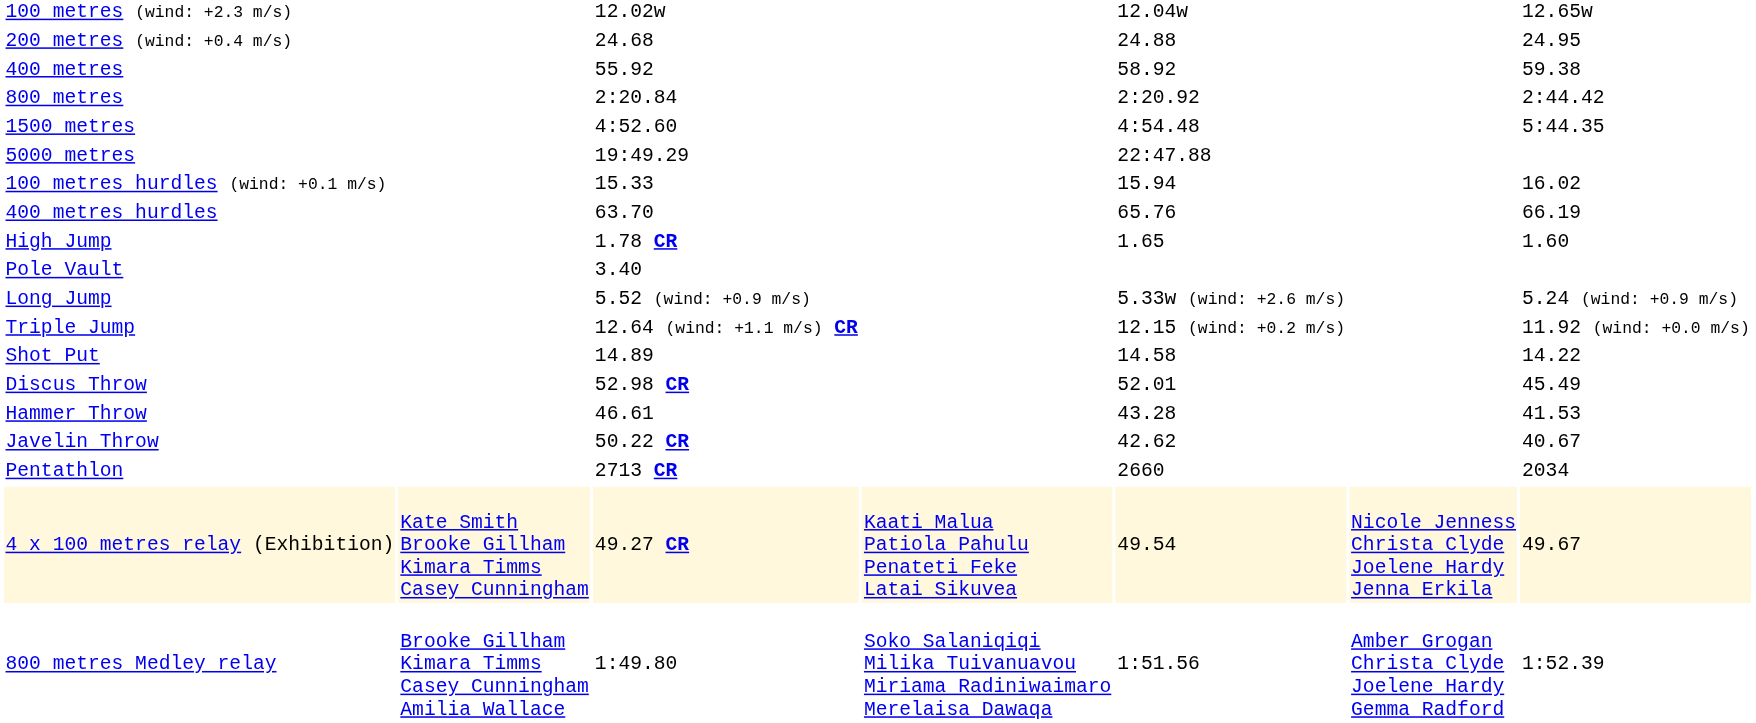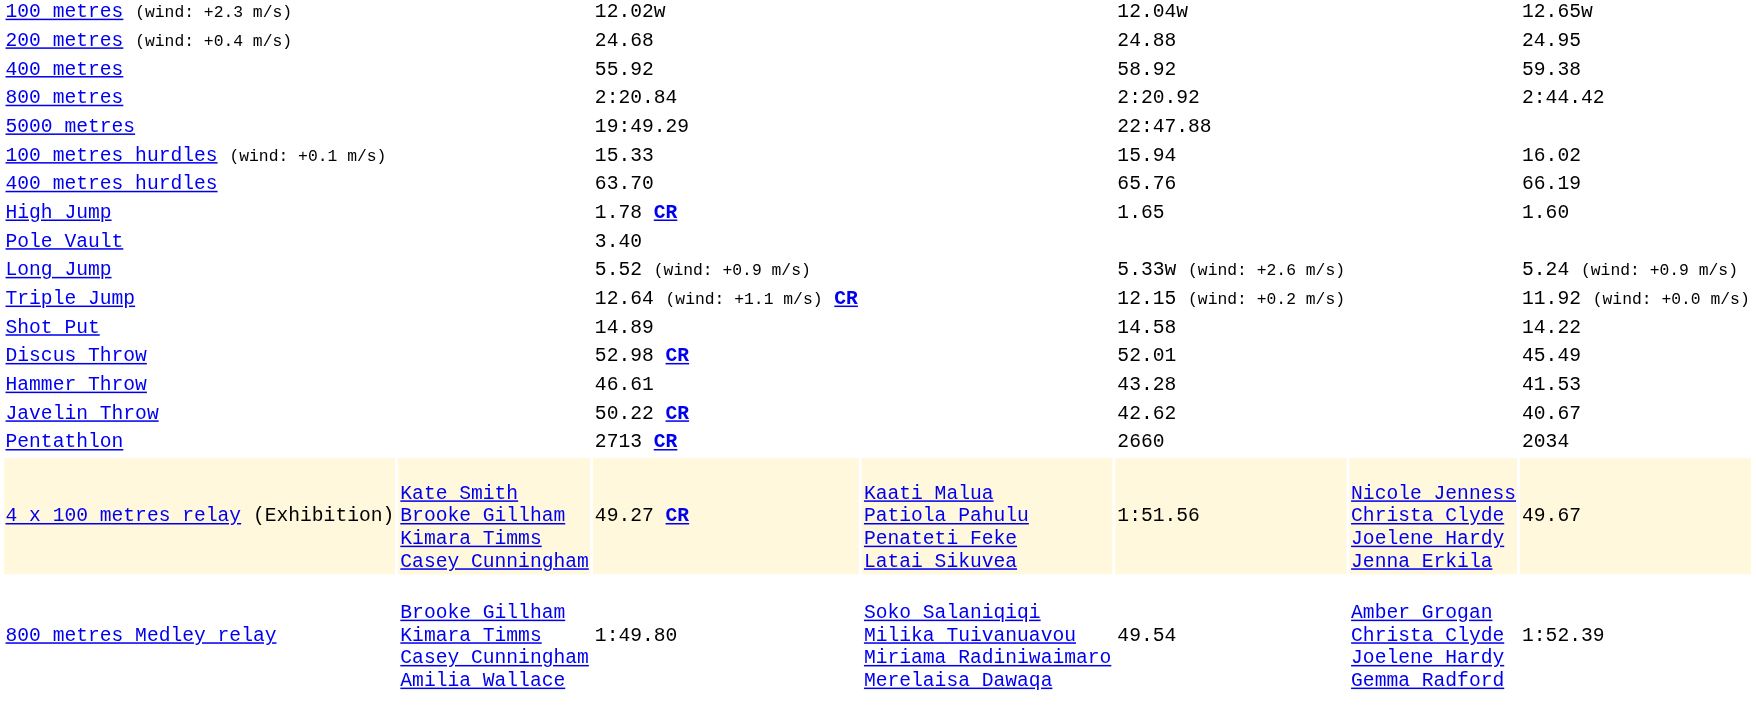 <table>
 <tr>
 <td><a href='#'>100 metres</a> <small>(wind: +2.3 m/s)</small></td>
 <td></td>
 <td>12.02w</td>
 <td></td>
 <td>12.04w</td>
 <td></td>
 <td>12.65w</td>
 </tr>
 <tr>
 <td><a href='#'>200 metres</a> <small>(wind: +0.4 m/s)</small></td>
 <td></td>
 <td>24.68</td>
 <td></td>
 <td>24.88</td>
 <td></td>
 <td>24.95</td>
 </tr>
 <tr>
 <td><a href='#'>400 metres</a></td>
 <td></td>
 <td>55.92</td>
 <td></td>
 <td>58.92</td>
 <td></td>
 <td>59.38</td>
 </tr>
 <tr>
 <td><a href='#'>800 metres</a></td>
 <td></td>
 <td>2:20.84</td>
 <td></td>
 <td>2:20.92</td>
 <td></td>
 <td>2:44.42</td>
-</tr>
-<tr>
-<td><a href='#'>1500 metres</a></td>
-<td></td>
-<td>4:52.60</td>
-<td></td>
-<td>4:54.48</td>
-<td></td>
-<td>5:44.35</td>
 </tr>
 <tr>
 <td><a href='#'>5000 metres</a></td>
 <td></td>
 <td>19:49.29</td>
 <td></td>
 <td>22:47.88</td>
 <td></td>
 <td></td>
 </tr>
 <tr>
 <td><a href='#'>100 metres hurdles</a> <small>(wind: +0.1 m/s)</small></td>
 <td></td>
 <td>15.33</td>
 <td></td>
 <td>15.94</td>
 <td></td>
 <td>16.02</td>
 </tr>
 <tr>
 <td><a href='#'>400 metres hurdles</a></td>
 <td></td>
 <td>63.70</td>
 <td></td>
 <td>65.76</td>
 <td></td>
 <td>66.19</td>
 </tr>
 <tr>
 <td><a href='#'>High Jump</a></td>
 <td></td>
 <td>1.78 <strong><a href='#'>CR</a></strong></td>
 <td></td>
 <td>1.65</td>
 <td></td>
 <td>1.60</td>
 </tr>
 <tr>
 <td><a href='#'>Pole Vault</a></td>
 <td></td>
 <td>3.40</td>
 <td></td>
 <td></td>
 <td></td>
 <td></td>
 </tr>
 <tr>
 <td><a href='#'>Long Jump</a></td>
 <td></td>
 <td>5.52 <small>(wind: +0.9 m/s)</small></td>
 <td></td>
 <td>5.33w <small>(wind: +2.6 m/s)</small></td>
 <td></td>
 <td>5.24 <small>(wind: +0.9 m/s)</small></td>
 </tr>
 <tr>
 <td><a href='#'>Triple Jump</a></td>
 <td></td>
 <td>12.64 <small>(wind: +1.1 m/s)</small> <strong><a href='#'>CR</a></strong></td>
 <td></td>
 <td>12.15 <small>(wind: +0.2 m/s)</small></td>
 <td></td>
 <td>11.92 <small>(wind: +0.0 m/s)</small></td>
 </tr>
 <tr>
 <td><a href='#'>Shot Put</a></td>
 <td></td>
 <td>14.89</td>
 <td></td>
 <td>14.58</td>
 <td></td>
 <td>14.22</td>
 </tr>
 <tr>
 <td><a href='#'>Discus Throw</a></td>
 <td></td>
 <td>52.98 <strong><a href='#'>CR</a></strong></td>
 <td></td>
 <td>52.01</td>
 <td></td>
 <td>45.49</td>
 </tr>
 <tr>
 <td><a href='#'>Hammer Throw</a></td>
 <td></td>
 <td>46.61</td>
 <td></td>
 <td>43.28</td>
 <td></td>
 <td>41.53</td>
 </tr>
 <tr>
 <td><a href='#'>Javelin Throw</a></td>
 <td></td>
 <td>50.22 <strong><a href='#'>CR</a></strong></td>
 <td></td>
 <td>42.62</td>
 <td></td>
 <td>40.67</td>
 </tr>
 <tr>
 <td><a href='#'>Pentathlon</a></td>
 <td></td>
 <td>2713 <strong><a href='#'>CR</a></strong></td>
 <td></td>
 <td>2660</td>
 <td></td>
 <td>2034</td>
 </tr>
 <tr style="background-color:CornSilk">
 <td><a href='#'>4 x 100 metres relay</a> (Exhibition)</td>
 <td> <br> <a href='#'>Kate Smith</a> <br> <a href='#'>Brooke Gillham</a> <br> <a href='#'>Kimara Timms</a> <br> <a href='#'>Casey Cunningham</a></td>
 <td>49.27 <strong><a href='#'>CR</a></strong></td>
 <td> <br> <a href='#'>Kaati Malua</a> <br> <a href='#'>Patiola Pahulu</a> <br> <a href='#'>Penateti Feke</a> <br> <a href='#'>Latai Sikuvea</a></td>
-<td>49.54</td>
+<td>1:51.56</td>
 <td> <br> <a href='#'>Nicole Jenness</a> <br> <a href='#'>Christa Clyde</a> <br> <a href='#'>Joelene Hardy</a> <br> <a href='#'>Jenna Erkila</a></td>
 <td>49.67</td>
 </tr>
 <tr>
 <td><a href='#'>800 metres Medley relay</a></td>
 <td> <br> <a href='#'>Brooke Gillham</a> <br> <a href='#'>Kimara Timms</a> <br> <a href='#'>Casey Cunningham</a> <br> <a href='#'>Amilia Wallace</a></td>
 <td>1:49.80</td>
 <td> <br> <a href='#'>Soko Salaniqiqi</a> <br> <a href='#'>Milika Tuivanuavou</a> <br> <a href='#'>Miriama Radiniwaimaro</a> <br> <a href='#'>Merelaisa Dawaqa</a></td>
-<td>1:51.56</td>
+<td>49.54</td>
 <td> <br> <a href='#'>Amber Grogan</a> <br> <a href='#'>Christa Clyde</a> <br> <a href='#'>Joelene Hardy</a> <br> <a href='#'>Gemma Radford</a></td>
 <td>1:52.39</td>
 </tr>
 </table>
